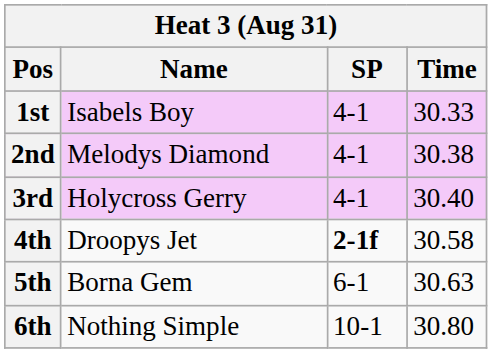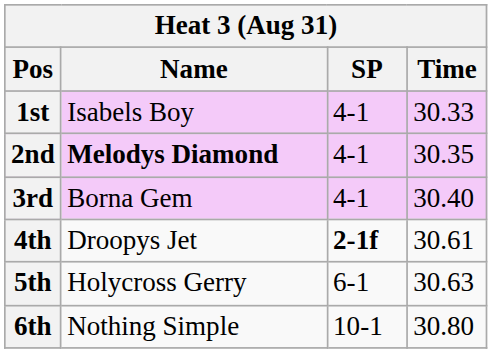 <table class="wikitable">
 <tr>
 <th colspan="6">Heat 3 (Aug 31)</th>
 </tr>
 <tr>
 <th width=20>Pos</th>
 <th width=150>Name</th>
 <th width=40>SP</th>
 <th width=40>Time</th>
 </tr>
 <tr style="background: #f4caf9;">
 <th>1st</th>
 <td>Isabels Boy</td>
 <td>4-1</td>
 <td>30.33</td>
 </tr>
 <tr style="background: #f4caf9;">
 <th>2nd</th>
-<td>Melodys Diamond</td>
+<td><strong>Melodys Diamond</strong></td>
 <td>4-1</td>
-<td>30.38</td>
+<td>30.35</td>
 </tr>
 <tr style="background: #f4caf9;">
 <th>3rd</th>
-<td>Holycross Gerry</td>
+<td>Borna Gem</td>
 <td>4-1</td>
 <td>30.40</td>
 </tr>
 <tr>
 <th>4th</th>
 <td>Droopys Jet</td>
 <td><strong>2-1f</strong></td>
-<td>30.58</td>
+<td>30.61</td>
 </tr>
 <tr>
 <th>5th</th>
-<td>Borna Gem</td>
+<td>Holycross Gerry</td>
 <td>6-1</td>
 <td>30.63</td>
 </tr>
 <tr>
 <th>6th</th>
 <td>Nothing Simple</td>
 <td>10-1</td>
 <td>30.80</td>
 </tr>
 </table>
